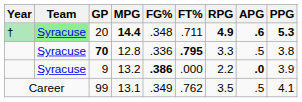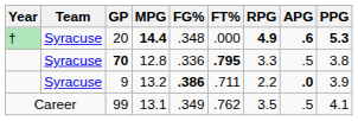 <table class="wikitable sortable" style="font-size:95%; text-align:right;">
 <tr>
 <th>Year</th>
 <th>Team</th>
 <th>GP</th>
 <th>MPG</th>
 <th>FG%</th>
 <th>FT%</th>
 <th>RPG</th>
 <th>APG</th>
 <th>PPG</th>
 </tr>
 <tr>
 <td style="text-align:left;background:#afe6ba;">†</td>
-<td style="background: lightgreen; text-align:left;"><a href='#'>Syracuse</a></td>
+<td style="text-align:left;"><a href='#'>Syracuse</a></td>
 <td>20</td>
 <td><strong>14.4</strong></td>
 <td>.348</td>
-<td>.711</td>
+<td>.000</td>
 <td><strong>4.9</strong></td>
 <td><strong>.6</strong></td>
 <td><strong>5.3</strong></td>
 </tr>
 <tr>
 <td style="text-align:left;"></td>
 <td style="text-align:left;"><a href='#'>Syracuse</a></td>
 <td><strong>70</strong></td>
 <td>12.8</td>
 <td>.336</td>
 <td><strong>.795</strong></td>
 <td>3.3</td>
 <td>.5</td>
 <td>3.8</td>
 </tr>
 <tr>
 <td style="text-align:left;"></td>
 <td style="text-align:left;"><a href='#'>Syracuse</a></td>
 <td>9</td>
 <td>13.2</td>
 <td><strong>.386</strong></td>
-<td>.000</td>
+<td>.711</td>
 <td>2.2</td>
 <td><strong>.0</strong></td>
 <td>3.9</td>
 </tr>
 <tr class="sortbottom">
 <td style="text-align:center;" colspan="2">Career</td>
 <td>99</td>
 <td>13.1</td>
 <td>.349</td>
 <td>.762</td>
 <td>3.5</td>
 <td>.5</td>
 <td>4.1</td>
 </tr>
 </table>
